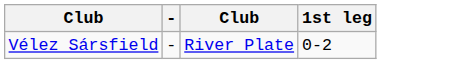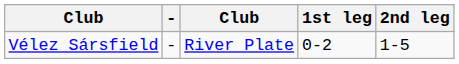 <table class="wikitable" style="text-align:left;">
 <tr>
 <th>Club</th>
 <th>-</th>
 <th>Club</th>
 <th>1st leg</th>
+<th>2nd leg</th>
 </tr>
 <tr>
 <td><a href='#'>Vélez Sársfield</a></td>
 <td>-</td>
 <td><a href='#'>River Plate</a></td>
 <td>0-2</td>
+<td>1-5</td>
 </tr>
 </table>
